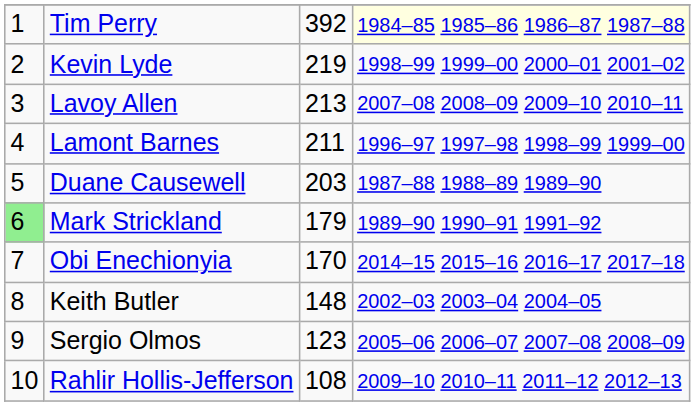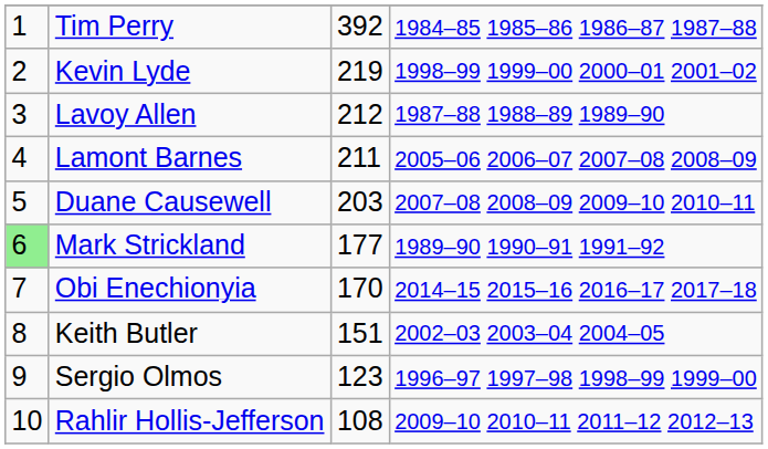 <table class="wikitable">
 <tr>
 </tr>
 <tr>
 <td>1</td>
 <td><a href='#'>Tim Perry</a></td>
 <td>392</td>
-<td style="background: lightyellow; font-size:80%;"><a href='#'>1984–85</a> <a href='#'>1985–86</a> <a href='#'>1986–87</a> <a href='#'>1987–88</a></td>
+<td style="font-size:80%;"><a href='#'>1984–85</a> <a href='#'>1985–86</a> <a href='#'>1986–87</a> <a href='#'>1987–88</a></td>
 </tr>
 <tr>
 <td>2</td>
 <td><a href='#'>Kevin Lyde</a></td>
 <td>219</td>
 <td style="font-size:80%;"><a href='#'>1998–99</a> <a href='#'>1999–00</a> <a href='#'>2000–01</a> <a href='#'>2001–02</a></td>
 </tr>
 <tr>
 <td>3</td>
 <td><a href='#'>Lavoy Allen</a></td>
-<td>213</td>
-<td style="font-size:80%;"><a href='#'>2007–08</a> <a href='#'>2008–09</a> <a href='#'>2009–10</a> <a href='#'>2010–11</a></td>
+<td>212</td>
+<td style="font-size:80%;"><a href='#'>1987–88</a> <a href='#'>1988–89</a> <a href='#'>1989–90</a></td>
 </tr>
 <tr>
 <td>4</td>
 <td><a href='#'>Lamont Barnes</a></td>
 <td>211</td>
-<td style="font-size:80%;"><a href='#'>1996–97</a> <a href='#'>1997–98</a> <a href='#'>1998–99</a> <a href='#'>1999–00</a></td>
+<td style="font-size:80%;"><a href='#'>2005–06</a> <a href='#'>2006–07</a> <a href='#'>2007–08</a> <a href='#'>2008–09</a></td>
 </tr>
 <tr>
 <td>5</td>
 <td><a href='#'>Duane Causewell</a></td>
 <td>203</td>
-<td style="font-size:80%;"><a href='#'>1987–88</a> <a href='#'>1988–89</a> <a href='#'>1989–90</a></td>
+<td style="font-size:80%;"><a href='#'>2007–08</a> <a href='#'>2008–09</a> <a href='#'>2009–10</a> <a href='#'>2010–11</a></td>
 </tr>
 <tr>
 <td style="background: lightgreen;">6</td>
 <td><a href='#'>Mark Strickland</a></td>
-<td>179</td>
+<td>177</td>
 <td style="font-size:80%;"><a href='#'>1989–90</a> <a href='#'>1990–91</a> <a href='#'>1991–92</a></td>
 </tr>
 <tr>
 <td>7</td>
 <td><a href='#'>Obi Enechionyia</a></td>
 <td>170</td>
 <td style="font-size:80%;"><a href='#'>2014–15</a> <a href='#'>2015–16</a> <a href='#'>2016–17</a> <a href='#'>2017–18</a></td>
 </tr>
 <tr>
 <td>8</td>
 <td>Keith Butler</td>
-<td>148</td>
+<td>151</td>
 <td style="font-size:80%;"><a href='#'>2002–03</a> <a href='#'>2003–04</a> <a href='#'>2004–05</a></td>
 </tr>
 <tr>
 <td>9</td>
 <td>Sergio Olmos</td>
 <td>123</td>
-<td style="font-size:80%;"><a href='#'>2005–06</a> <a href='#'>2006–07</a> <a href='#'>2007–08</a> <a href='#'>2008–09</a></td>
+<td style="font-size:80%;"><a href='#'>1996–97</a> <a href='#'>1997–98</a> <a href='#'>1998–99</a> <a href='#'>1999–00</a></td>
 </tr>
 <tr>
 <td>10</td>
 <td><a href='#'>Rahlir Hollis-Jefferson</a></td>
 <td>108</td>
 <td style="font-size:80%;"><a href='#'>2009–10</a> <a href='#'>2010–11</a> <a href='#'>2011–12</a> <a href='#'>2012–13</a></td>
 </tr>
 </table>
